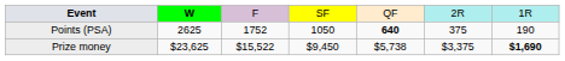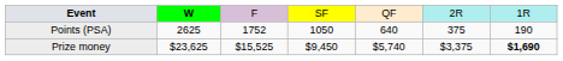 <table class=wikitable style=font-size:90%;text-align:center>
 <tr>
 <td width=200 colspan=1 bgcolor=#dfe2e9><strong>Event</strong></td>
 <td width=80 bgcolor=lime><strong>W</strong></td>
 <td width=85 bgcolor=#D8BFD8>F</td>
 <td width=85 bgcolor=#FFFF00>SF</td>
 <td width=85 bgcolor=#ffebcd>QF</td>
 <td width=85 bgcolor=#afeeee>2R</td>
 <td width=85 bgcolor=#afeeee>1R</td>
 </tr>
 <tr>
 <td bgcolor=#EDEDED>Points (PSA)</td>
 <td>2625</td>
 <td>1752</td>
 <td>1050</td>
-<td><strong>640</strong></td>
+<td>640</td>
 <td>375</td>
 <td>190</td>
 </tr>
 <tr>
 <td bgcolor=#EDEDED>Prize money</td>
 <td>$23,625</td>
-<td>$15,522</td>
+<td>$15,525</td>
 <td>$9,450</td>
-<td>$5,738</td>
+<td>$5,740</td>
 <td>$3,375</td>
 <td><strong>$1,690</strong></td>
 </tr>
 </table>
